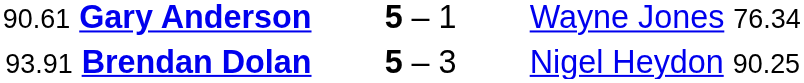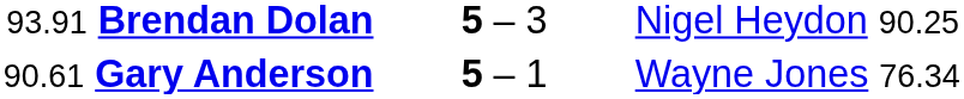 <table style="text-align:center">
 <tr>
 <th width=223></th>
 <th width=100></th>
 <th width=223></th>
 </tr>
 <tr>
+<td align=right><small><span>93.91</span></small> <strong><a href='#'>Brendan Dolan</a></strong> </td>
+<td><strong>5</strong> – 3</td>
+<td align=left> <a href='#'>Nigel Heydon</a> <small><span>90.25</span></small></td>
+</tr>
+<tr>
 <td align=right><small><span>90.61</span></small> <strong><a href='#'>Gary Anderson</a></strong> </td>
 <td><strong>5</strong> – 1</td>
 <td align=left> <a href='#'>Wayne Jones</a> <small><span>76.34</span></small></td>
 </tr>
-<tr>
-<td align=right><small><span>93.91</span></small> <strong><a href='#'>Brendan Dolan</a></strong> </td>
-<td><strong>5</strong> – 3</td>
-<td align=left> <a href='#'>Nigel Heydon</a> <small><span>90.25</span></small></td>
-</tr>
 </table>
